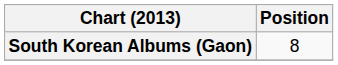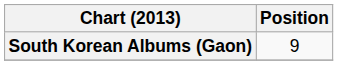 <table class="wikitable plainrowheaders" style="text-align:center">
 <tr>
 <th scope="col">Chart (2013)</th>
 <th scope="col">Position</th>
 </tr>
 <tr>
 <th scope="row">South Korean Albums (Gaon)</th>
-<td>8</td>
+<td>9</td>
 </tr>
 <tr>
 </tr>
 </table>
